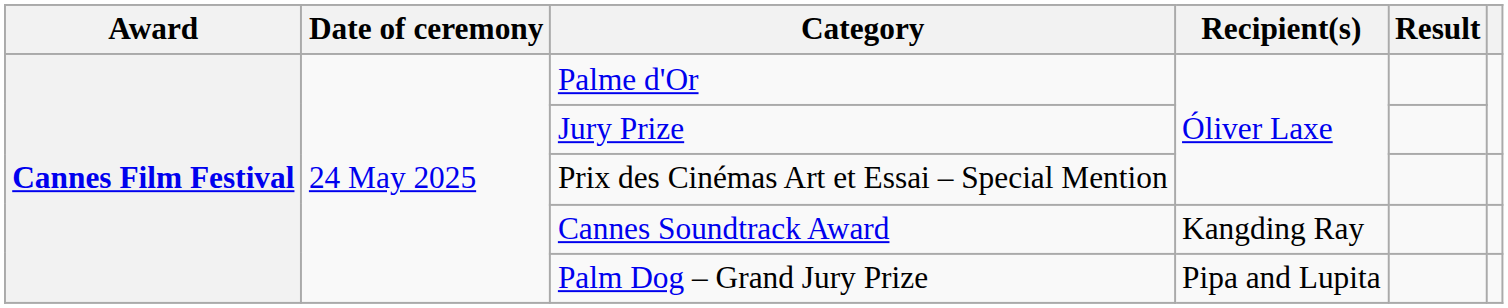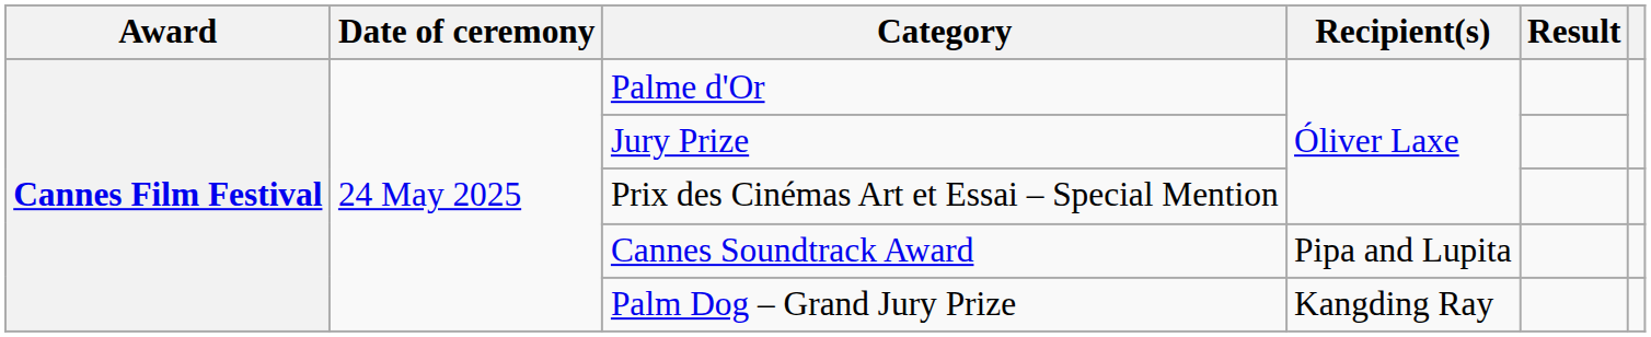 <table class="wikitable sortable plainrowheaders">
 <tr>
 <th scope="col">Award</th>
 <th scope="col">Date of ceremony</th>
 <th scope="col">Category</th>
 <th scope="col">Recipient(s)</th>
 <th scope="col">Result</th>
 <th scope="col" class="unsortable"></th>
 </tr>
 <tr>
 <th rowspan="5" scope="row"><a href='#'>Cannes Film Festival</a></th>
 <td rowspan="5"><a href='#'>24 May 2025</a></td>
 <td><a href='#'>Palme d'Or</a></td>
 <td rowspan="3"><a href='#'>Óliver Laxe</a></td>
 <td></td>
 <td rowspan="2" align="center"></td>
 </tr>
 <tr>
 <td><a href='#'>Jury Prize</a></td>
 <td></td>
 </tr>
 <tr>
 <td>Prix des Cinémas Art et Essai – Special Mention</td>
 <td></td>
 <td align="center"></td>
 </tr>
 <tr>
 <td><a href='#'>Cannes Soundtrack Award</a></td>
-<td>Kangding Ray</td>
+<td>Pipa and Lupita</td>
 <td></td>
 <td align="center"></td>
 </tr>
 <tr>
 <td><a href='#'>Palm Dog</a> – Grand Jury Prize</td>
-<td>Pipa and Lupita</td>
+<td>Kangding Ray</td>
 <td></td>
 <td align="center"></td>
 </tr>
 </table>
